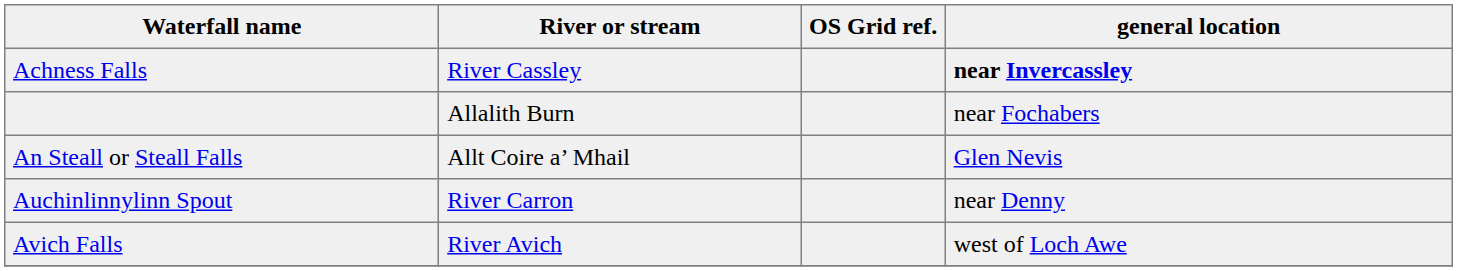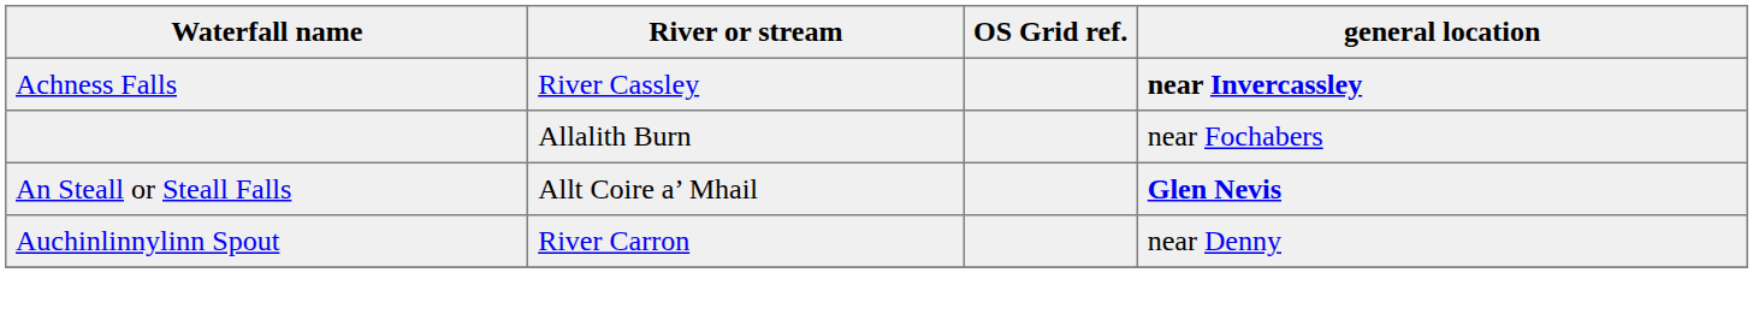 <table border=1 cellspacing=0 cellpadding=5 style="border-collapse: collapse; background:#f0f0f0;">
 <tr>
 <th width=30%>Waterfall name</th>
 <th width=25%>River or stream</th>
 <th width=10%>OS Grid ref.</th>
 <th width=35%>general location</th>
 </tr>
 <tr>
 <td><a href='#'>Achness Falls</a></td>
 <td><a href='#'>River Cassley</a></td>
 <td></td>
 <td><strong>near <a href='#'>Invercassley</a></strong></td>
 </tr>
 <tr>
 <td></td>
 <td>Allalith Burn</td>
 <td></td>
 <td>near <a href='#'>Fochabers</a></td>
 </tr>
 <tr>
 <td><a href='#'>An Steall</a> or <a href='#'>Steall Falls</a></td>
 <td>Allt Coire a’ Mhail</td>
 <td></td>
-<td><a href='#'>Glen Nevis</a></td>
+<td><strong><a href='#'>Glen Nevis</a></strong></td>
 </tr>
 <tr>
 <td><a href='#'>Auchinlinnylinn Spout</a></td>
 <td><a href='#'>River Carron</a></td>
 <td></td>
 <td>near <a href='#'>Denny</a></td>
 </tr>
 <tr>
-<td><a href='#'>Avich Falls</a></td>
-<td><a href='#'>River Avich</a></td>
-<td></td>
-<td>west of <a href='#'>Loch Awe</a></td>
-</tr>
-<tr>
 </tr>
 </table>
